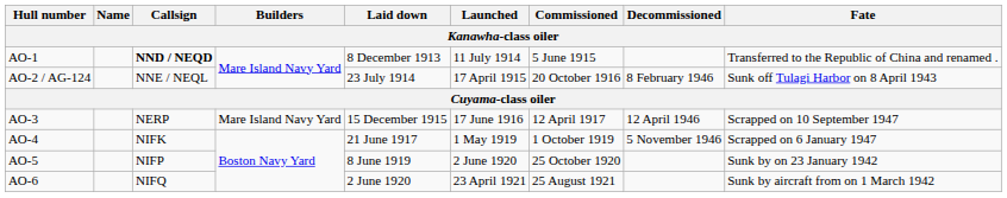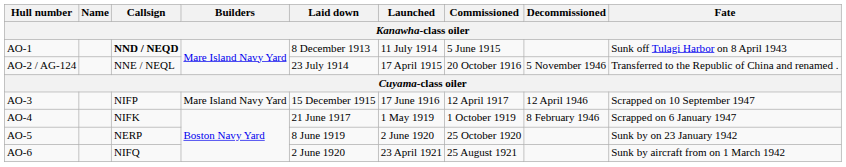 <table class="wikitable">
 <tr>
 <th>Hull number</th>
 <th>Name</th>
 <th>Callsign</th>
 <th>Builders</th>
 <th>Laid down</th>
 <th>Launched</th>
 <th>Commissioned</th>
 <th>Decommissioned</th>
 <th>Fate</th>
 </tr>
 <tr>
 <th colspan="9"><em>Kanawha</em>-class oiler</th>
 </tr>
 <tr>
 <td>AO-1</td>
 <td></td>
 <td><strong>NND / NEQD</strong></td>
 <td rowspan="2"><a href='#'>Mare Island Navy Yard</a></td>
 <td>8 December 1913</td>
 <td>11 July 1914</td>
 <td>5 June 1915</td>
 <td></td>
-<td>Transferred to the Republic of China and renamed .</td>
+<td>Sunk off <a href='#'>Tulagi Harbor</a> on 8 April 1943</td>
 </tr>
 <tr>
 <td>AO-2 / AG-124</td>
 <td></td>
 <td>NNE / NEQL</td>
 <td>23 July 1914</td>
 <td>17 April 1915</td>
 <td>20 October 1916</td>
-<td>8 February 1946</td>
-<td>Sunk off <a href='#'>Tulagi Harbor</a> on 8 April 1943</td>
+<td>5 November 1946</td>
+<td>Transferred to the Republic of China and renamed .</td>
 </tr>
 <tr>
 <th colspan="9"><em>Cuyama</em>-class oiler</th>
 </tr>
 <tr>
 <td>AO-3</td>
 <td></td>
-<td>NERP</td>
+<td>NIFP</td>
 <td>Mare Island Navy Yard</td>
 <td>15 December 1915</td>
 <td>17 June 1916</td>
 <td>12 April 1917</td>
 <td>12 April 1946</td>
 <td>Scrapped on 10 September 1947</td>
 </tr>
 <tr>
 <td>AO-4</td>
 <td></td>
 <td>NIFK</td>
 <td rowspan="3"><a href='#'>Boston Navy Yard</a></td>
 <td>21 June 1917</td>
 <td>1 May 1919</td>
 <td>1 October 1919</td>
-<td>5 November 1946</td>
+<td>8 February 1946</td>
 <td>Scrapped on 6 January 1947</td>
 </tr>
 <tr>
 <td>AO-5</td>
 <td></td>
-<td>NIFP</td>
+<td>NERP</td>
 <td>8 June 1919</td>
 <td>2 June 1920</td>
 <td>25 October 1920</td>
 <td></td>
 <td>Sunk by  on 23 January 1942</td>
 </tr>
 <tr>
 <td>AO-6</td>
 <td></td>
 <td>NIFQ</td>
 <td>2 June 1920</td>
 <td>23 April 1921</td>
 <td>25 August 1921</td>
 <td></td>
 <td>Sunk by aircraft from  on 1 March 1942</td>
 </tr>
 </table>
